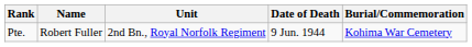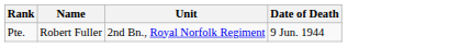 <table class="wikitable">
 <tr>
 <th>Rank</th>
 <th>Name</th>
 <th>Unit</th>
 <th>Date of Death</th>
-<th>Burial/Commemoration</th>
 </tr>
 <tr>
 <td>Pte.</td>
 <td>Robert Fuller</td>
 <td>2nd Bn., <a href='#'>Royal Norfolk Regiment</a></td>
 <td>9 Jun. 1944</td>
-<td><a href='#'>Kohima War Cemetery</a></td>
 </tr>
 </table>
